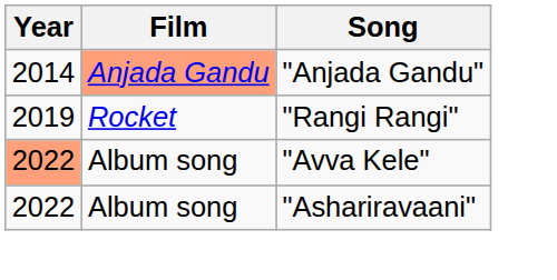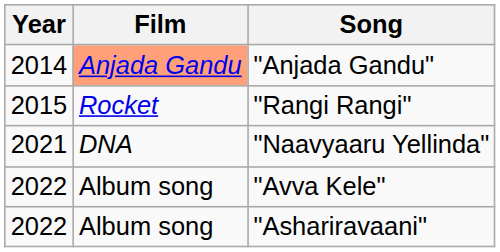 <table class="wikitable sortable">
 <tr>
 <th scope="col">Year</th>
 <th scope="col">Film</th>
 <th scope="col">Song</th>
 </tr>
 <tr>
 <td>2014</td>
 <td style="background: lightsalmon;"><em><a href='#'>Anjada Gandu</a></em></td>
 <td>"Anjada Gandu"</td>
 </tr>
 <tr>
-<td>2019</td>
+<td>2015</td>
 <td><em><a href='#'>Rocket</a></em></td>
 <td>"Rangi Rangi"</td>
 </tr>
 <tr>
-<td style="background: lightsalmon;">2022</td>
+<td>2021</td>
+<td><em>DNA</em></td>
+<td>"Naavyaaru Yellinda"</td>
+</tr>
+<tr>
+<td>2022</td>
 <td>Album song</td>
 <td>"Avva Kele"</td>
 </tr>
 <tr>
 <td>2022</td>
 <td>Album song</td>
 <td>"Ashariravaani"</td>
 </tr>
 </table>
